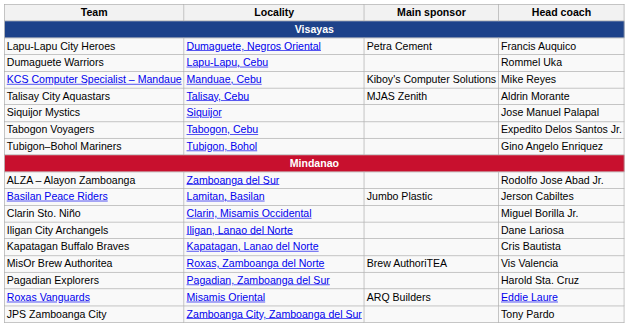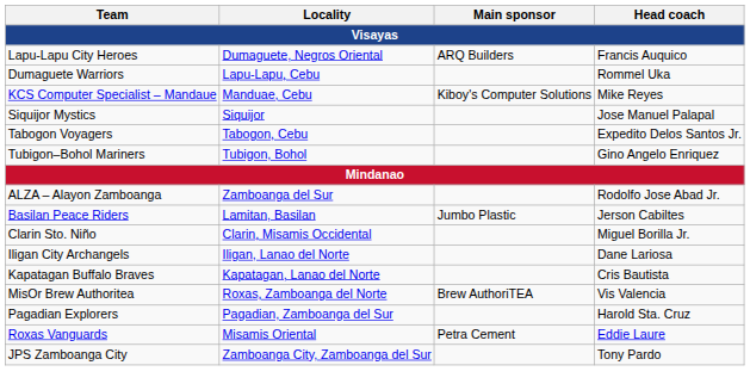 <table class="wikitable">
 <tr>
 <th>Team</th>
 <th>Locality</th>
 <th>Main sponsor</th>
 <th>Head coach</th>
 </tr>
 <tr>
 <th colspan="4" style="background:#1D428A;color:#FFFFFF;">Visayas</th>
 </tr>
 <tr>
 <td>Lapu-Lapu City Heroes</td>
 <td><a href='#'>Dumaguete, Negros Oriental</a></td>
-<td>Petra Cement</td>
+<td>ARQ Builders</td>
 <td>Francis Auquico</td>
 </tr>
 <tr>
 <td>Dumaguete Warriors</td>
 <td><a href='#'>Lapu-Lapu, Cebu</a></td>
 <td></td>
 <td>Rommel Uka</td>
 </tr>
 <tr>
 <td><a href='#'>KCS Computer Specialist – Mandaue</a></td>
 <td><a href='#'>Manduae, Cebu</a></td>
 <td>Kiboy's Computer Solutions</td>
 <td>Mike Reyes</td>
-</tr>
-<tr>
-<td>Talisay City Aquastars</td>
-<td><a href='#'>Talisay, Cebu</a></td>
-<td>MJAS Zenith</td>
-<td>Aldrin Morante</td>
 </tr>
 <tr>
 <td>Siquijor Mystics</td>
 <td><a href='#'>Siquijor</a></td>
 <td></td>
 <td>Jose Manuel Palapal</td>
 </tr>
 <tr>
 <td>Tabogon Voyagers</td>
 <td><a href='#'>Tabogon, Cebu</a></td>
 <td></td>
 <td>Expedito Delos Santos Jr.</td>
 </tr>
 <tr>
 <td>Tubigon–Bohol Mariners</td>
 <td><a href='#'>Tubigon, Bohol</a></td>
 <td></td>
 <td>Gino Angelo Enriquez</td>
 </tr>
 <tr>
 <th colspan="4" style="background:#C8102E;color:#FFFFFF;">Mindanao</th>
 </tr>
 <tr>
 <td>ALZA – Alayon Zamboanga</td>
 <td><a href='#'>Zamboanga del Sur</a></td>
 <td></td>
 <td>Rodolfo Jose Abad Jr.</td>
 </tr>
 <tr>
 <td><a href='#'>Basilan Peace Riders</a></td>
 <td><a href='#'>Lamitan, Basilan</a></td>
 <td>Jumbo Plastic</td>
 <td>Jerson Cabiltes</td>
 </tr>
 <tr>
 <td>Clarin Sto. Niño</td>
 <td><a href='#'>Clarin, Misamis Occidental</a></td>
 <td></td>
 <td>Miguel Borilla Jr.</td>
 </tr>
 <tr>
 <td>Iligan City Archangels</td>
 <td><a href='#'>Iligan, Lanao del Norte</a></td>
 <td></td>
 <td>Dane Lariosa</td>
 </tr>
 <tr>
 <td>Kapatagan Buffalo Braves</td>
 <td><a href='#'>Kapatagan, Lanao del Norte</a></td>
 <td></td>
 <td>Cris Bautista</td>
 </tr>
 <tr>
 <td>MisOr Brew Authoritea</td>
 <td><a href='#'>Roxas, Zamboanga del Norte</a></td>
 <td>Brew AuthoriTEA</td>
 <td>Vis Valencia</td>
 </tr>
 <tr>
 <td>Pagadian Explorers</td>
 <td><a href='#'>Pagadian, Zamboanga del Sur</a></td>
 <td></td>
 <td>Harold Sta. Cruz</td>
 </tr>
 <tr>
 <td><a href='#'>Roxas Vanguards</a></td>
 <td><a href='#'>Misamis Oriental</a></td>
-<td>ARQ Builders</td>
+<td>Petra Cement</td>
 <td><a href='#'>Eddie Laure</a></td>
 </tr>
 <tr>
 <td>JPS Zamboanga City</td>
 <td><a href='#'>Zamboanga City, Zamboanga del Sur</a></td>
 <td></td>
 <td>Tony Pardo</td>
 </tr>
 </table>
